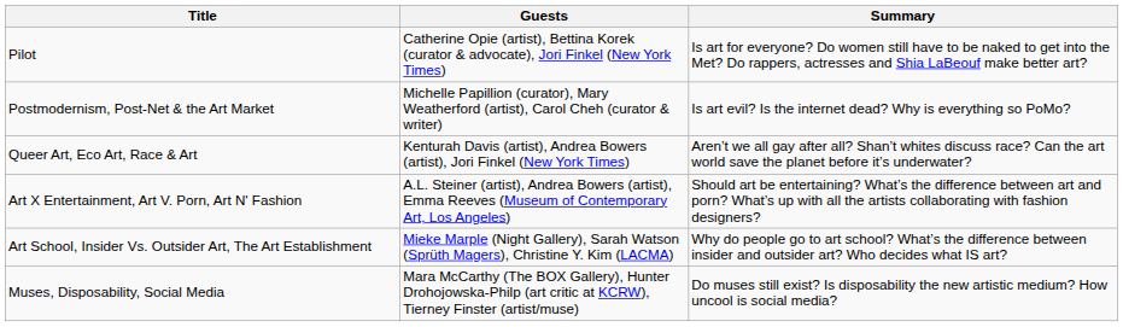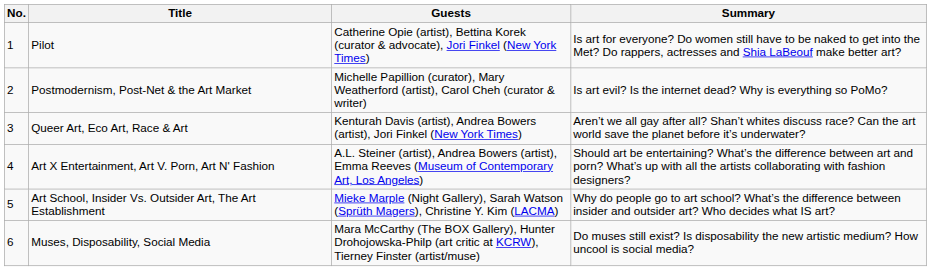 <table class="wikitable plainrowheaders" style="width:100%; margin:auto;">
 <tr>
+<th scope="col" style="width:1em;">No.</th>
 <th scope="col">Title</th>
 <th scope="col" style="width:20em;">Guests</th>
 <th scope="col" style="width:30em;">Summary</th>
 </tr>
 <tr>
+<td>1</td>
 <td>Pilot</td>
 <td>Catherine Opie (artist), Bettina Korek (curator & advocate), <a href='#'>Jori Finkel</a> (<a href='#'>New York Times</a>)</td>
 <td>Is art for everyone? Do women still have to be naked to get into the Met? Do rappers, actresses and <a href='#'>Shia LaBeouf</a> make better art?</td>
 </tr>
 <tr>
+<td>2</td>
 <td>Postmodernism, Post-Net & the Art Market</td>
 <td>Michelle Papillion (curator), Mary Weatherford (artist), Carol Cheh (curator & writer)</td>
 <td>Is art evil? Is the internet dead? Why is everything so PoMo?</td>
 </tr>
 <tr>
+<td>3</td>
 <td>Queer Art, Eco Art, Race & Art</td>
 <td>Kenturah Davis (artist), Andrea Bowers (artist), Jori Finkel (<a href='#'>New York Times</a>)</td>
 <td>Aren’t we all gay after all? Shan’t whites discuss race? Can the art world save the planet before it’s underwater?</td>
 </tr>
 <tr>
+<td>4</td>
 <td>Art X Entertainment, Art V. Porn, Art N' Fashion</td>
 <td>A.L. Steiner (artist), Andrea Bowers (artist), Emma Reeves (<a href='#'>Museum of Contemporary Art, Los Angeles</a>)</td>
 <td>Should art be entertaining? What’s the difference between art and porn? What’s up with all the artists collaborating with fashion designers?</td>
 </tr>
 <tr>
+<td>5</td>
 <td>Art School, Insider Vs. Outsider Art, The Art Establishment</td>
 <td><a href='#'>Mieke Marple</a> (Night Gallery), Sarah Watson (<a href='#'>Sprüth Magers</a>), Christine Y. Kim (<a href='#'>LACMA</a>)</td>
 <td>Why do people go to art school? What’s the difference between insider and outsider art? Who decides what IS art?</td>
 </tr>
 <tr>
+<td>6</td>
 <td>Muses, Disposability, Social Media</td>
 <td>Mara McCarthy (The BOX Gallery), Hunter Drohojowska-Philp (art critic at <a href='#'>KCRW</a>), Tierney Finster (artist/muse)</td>
 <td>Do muses still exist? Is disposability the new artistic medium? How uncool is social media?</td>
 </tr>
 </table>
